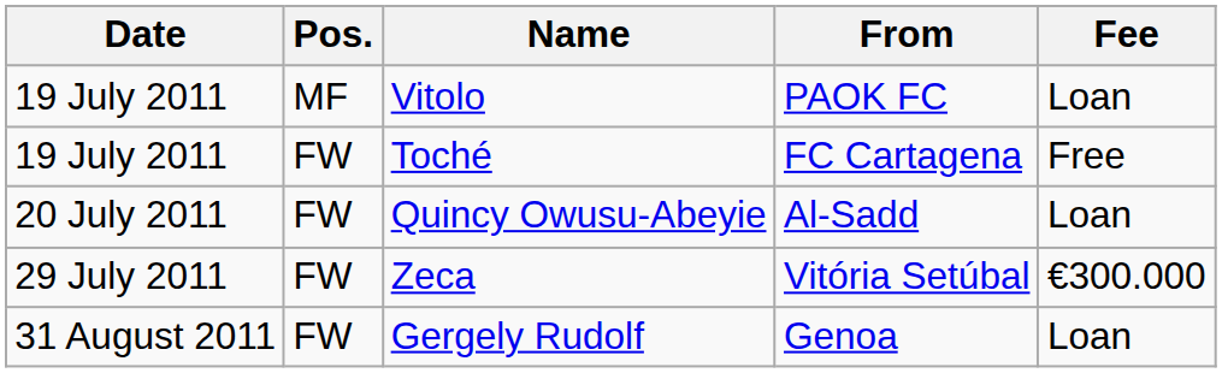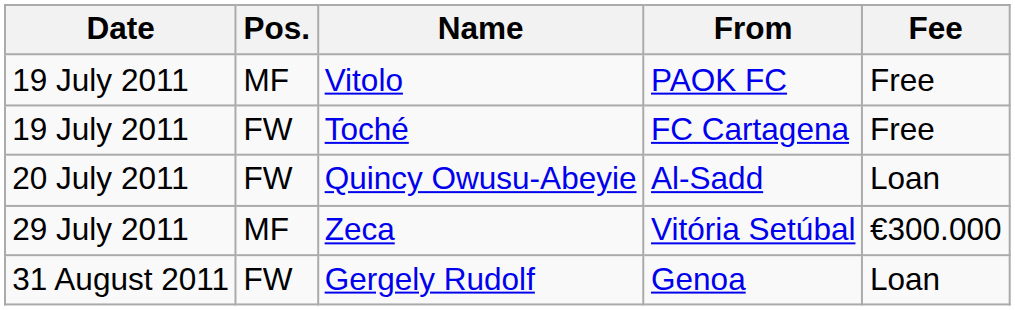 <table class="wikitable">
 <tr>
 <th>Date</th>
 <th>Pos.</th>
 <th>Name</th>
 <th>From</th>
 <th>Fee</th>
 </tr>
 <tr>
 <td>19 July 2011</td>
 <td>MF</td>
 <td><a href='#'>Vitolo</a></td>
 <td><a href='#'>PAOK FC</a></td>
-<td>Loan</td>
+<td>Free</td>
 </tr>
 <tr>
 <td>19 July 2011</td>
 <td>FW</td>
 <td><a href='#'>Toché</a></td>
 <td><a href='#'>FC Cartagena</a></td>
 <td>Free</td>
 </tr>
 <tr>
 <td>20 July 2011</td>
 <td>FW</td>
 <td><a href='#'>Quincy Owusu-Abeyie</a></td>
 <td><a href='#'>Al-Sadd</a></td>
 <td>Loan </td>
 </tr>
 <tr>
 <td>29 July 2011</td>
-<td>FW</td>
+<td>MF</td>
 <td><a href='#'>Zeca</a></td>
 <td><a href='#'>Vitória Setúbal</a></td>
 <td>€300.000 </td>
 </tr>
 <tr>
 <td>31 August 2011</td>
 <td>FW</td>
 <td><a href='#'>Gergely Rudolf</a></td>
 <td><a href='#'>Genoa</a></td>
 <td>Loan</td>
 </tr>
 </table>
